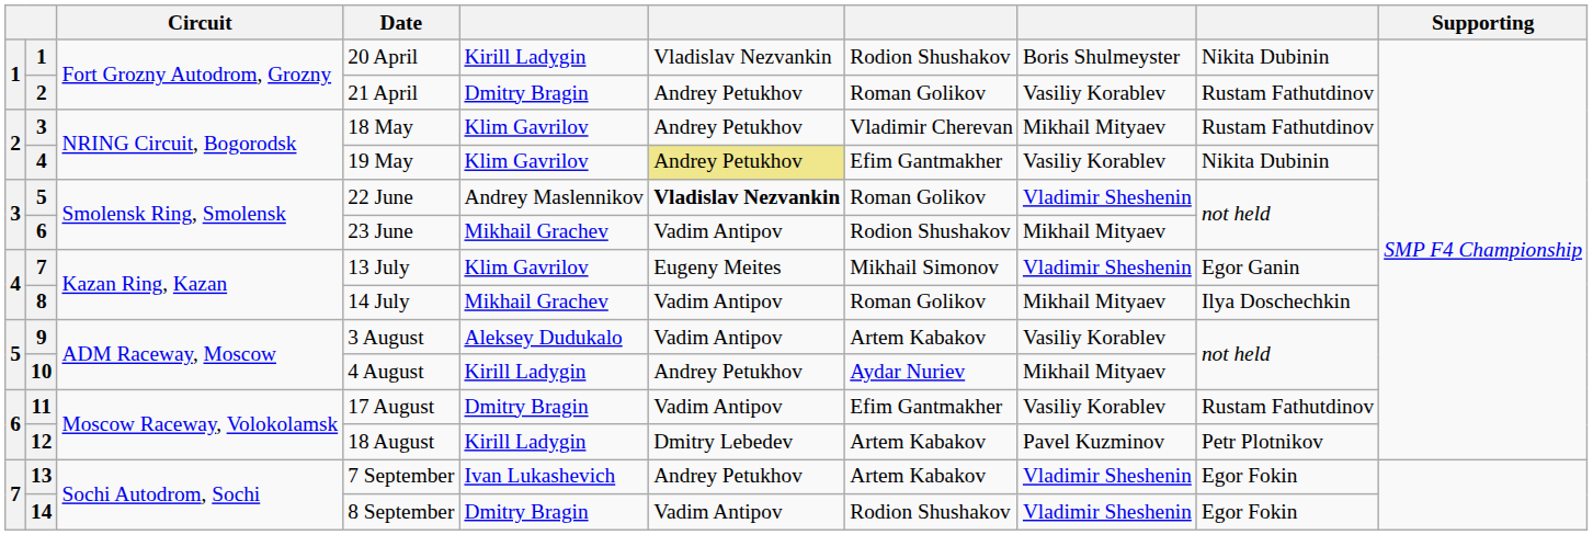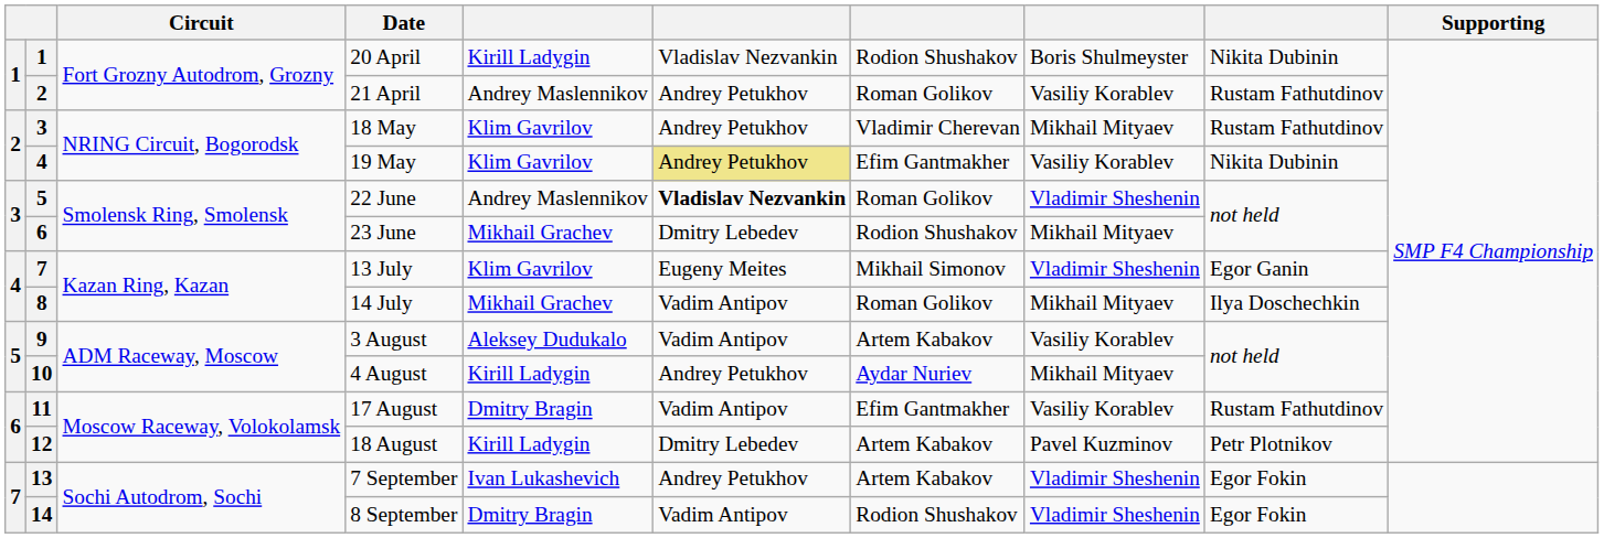 <table class="wikitable" style="font-size: 85%">
 <tr>
 <th colspan=2></th>
 <th>Circuit</th>
 <th>Date</th>
 <th></th>
 <th></th>
 <th></th>
 <th></th>
 <th></th>
 <th>Supporting</th>
 </tr>
 <tr>
 <th rowspan=2>1</th>
 <th>1</th>
 <td rowspan=2><a href='#'>Fort Grozny Autodrom</a>, <a href='#'>Grozny</a></td>
 <td>20 April</td>
 <td><a href='#'>Kirill Ladygin</a></td>
 <td>Vladislav Nezvankin</td>
 <td>Rodion Shushakov</td>
 <td>Boris Shulmeyster</td>
 <td>Nikita Dubinin</td>
 <td rowspan=12><em><a href='#'>SMP F4 Championship</a></em></td>
 </tr>
 <tr>
 <th>2</th>
 <td>21 April</td>
-<td><a href='#'>Dmitry Bragin</a></td>
+<td>Andrey Maslennikov</td>
 <td>Andrey Petukhov</td>
 <td>Roman Golikov</td>
 <td>Vasiliy Korablev</td>
 <td>Rustam Fathutdinov</td>
 </tr>
 <tr>
 <th rowspan=2>2</th>
 <th>3</th>
 <td rowspan=2><a href='#'>NRING Circuit</a>, <a href='#'>Bogorodsk</a></td>
 <td>18 May</td>
 <td><a href='#'>Klim Gavrilov</a></td>
 <td>Andrey Petukhov</td>
 <td>Vladimir Cherevan</td>
 <td>Mikhail Mityaev</td>
 <td>Rustam Fathutdinov</td>
 </tr>
 <tr>
 <th>4</th>
 <td>19 May</td>
 <td><a href='#'>Klim Gavrilov</a></td>
 <td style="background: khaki;">Andrey Petukhov</td>
 <td>Efim Gantmakher</td>
 <td>Vasiliy Korablev</td>
 <td>Nikita Dubinin</td>
 </tr>
 <tr>
 <th rowspan=2>3</th>
 <th>5</th>
 <td rowspan=2><a href='#'>Smolensk Ring</a>, <a href='#'>Smolensk</a></td>
 <td>22 June</td>
 <td>Andrey Maslennikov</td>
 <td><strong>Vladislav Nezvankin</strong></td>
 <td>Roman Golikov</td>
 <td><a href='#'>Vladimir Sheshenin</a></td>
 <td rowspan="2"><em>not held</em></td>
 </tr>
 <tr>
 <th>6</th>
 <td>23 June</td>
 <td><a href='#'>Mikhail Grachev</a></td>
-<td>Vadim Antipov</td>
+<td>Dmitry Lebedev</td>
 <td>Rodion Shushakov</td>
 <td>Mikhail Mityaev</td>
 </tr>
 <tr>
 <th rowspan=2>4</th>
 <th>7</th>
 <td rowspan=2><a href='#'>Kazan Ring</a>, <a href='#'>Kazan</a></td>
 <td>13 July</td>
 <td><a href='#'>Klim Gavrilov</a></td>
 <td>Eugeny Meites</td>
 <td>Mikhail Simonov</td>
 <td><a href='#'>Vladimir Sheshenin</a></td>
 <td>Egor Ganin</td>
 </tr>
 <tr>
 <th>8</th>
 <td>14 July</td>
 <td><a href='#'>Mikhail Grachev</a></td>
 <td>Vadim Antipov</td>
 <td>Roman Golikov</td>
 <td>Mikhail Mityaev</td>
 <td>Ilya Doschechkin</td>
 </tr>
 <tr>
 <th rowspan=2>5</th>
 <th>9</th>
 <td rowspan=2><a href='#'>ADM Raceway</a>, <a href='#'>Moscow</a></td>
 <td>3 August</td>
 <td><a href='#'>Aleksey Dudukalo</a></td>
 <td>Vadim Antipov</td>
 <td>Artem Kabakov</td>
 <td>Vasiliy Korablev</td>
 <td rowspan="2"><em>not held</em></td>
 </tr>
 <tr>
 <th>10</th>
 <td>4 August</td>
 <td><a href='#'>Kirill Ladygin</a></td>
 <td>Andrey Petukhov</td>
 <td><a href='#'>Aydar Nuriev</a></td>
 <td>Mikhail Mityaev</td>
 </tr>
 <tr>
 <th rowspan=2>6</th>
 <th>11</th>
 <td rowspan=2><a href='#'>Moscow Raceway</a>, <a href='#'>Volokolamsk</a></td>
 <td>17 August</td>
 <td><a href='#'>Dmitry Bragin</a></td>
 <td>Vadim Antipov</td>
 <td>Efim Gantmakher</td>
 <td>Vasiliy Korablev</td>
 <td>Rustam Fathutdinov</td>
 </tr>
 <tr>
 <th>12</th>
 <td>18 August</td>
 <td><a href='#'>Kirill Ladygin</a></td>
 <td>Dmitry Lebedev</td>
 <td>Artem Kabakov</td>
 <td>Pavel Kuzminov</td>
 <td>Petr Plotnikov</td>
 </tr>
 <tr>
 <th rowspan=2>7</th>
 <th>13</th>
 <td rowspan=2><a href='#'>Sochi Autodrom</a>, <a href='#'>Sochi</a></td>
 <td>7 September</td>
 <td><a href='#'>Ivan Lukashevich</a></td>
 <td>Andrey Petukhov</td>
 <td>Artem Kabakov</td>
 <td><a href='#'>Vladimir Sheshenin</a></td>
 <td>Egor Fokin</td>
 </tr>
 <tr>
 <th>14</th>
 <td>8 September</td>
 <td><a href='#'>Dmitry Bragin</a></td>
 <td>Vadim Antipov</td>
 <td>Rodion Shushakov</td>
 <td><a href='#'>Vladimir Sheshenin</a></td>
 <td>Egor Fokin</td>
 </tr>
 </table>
